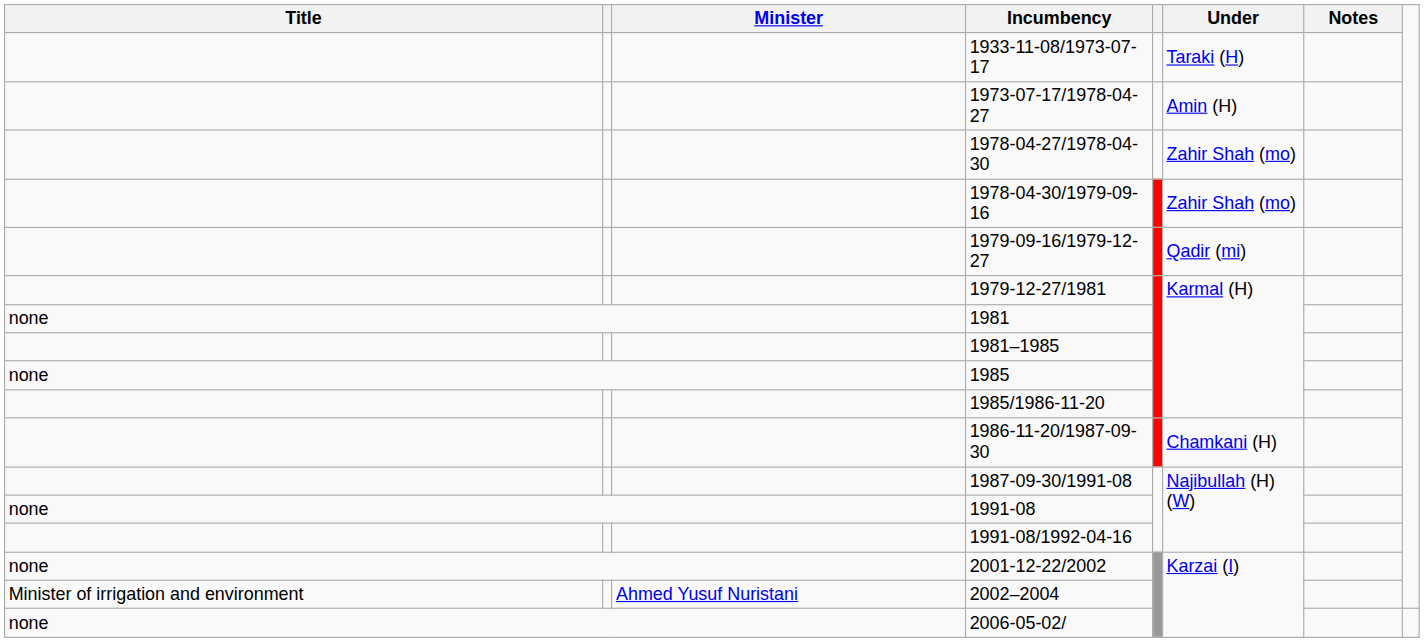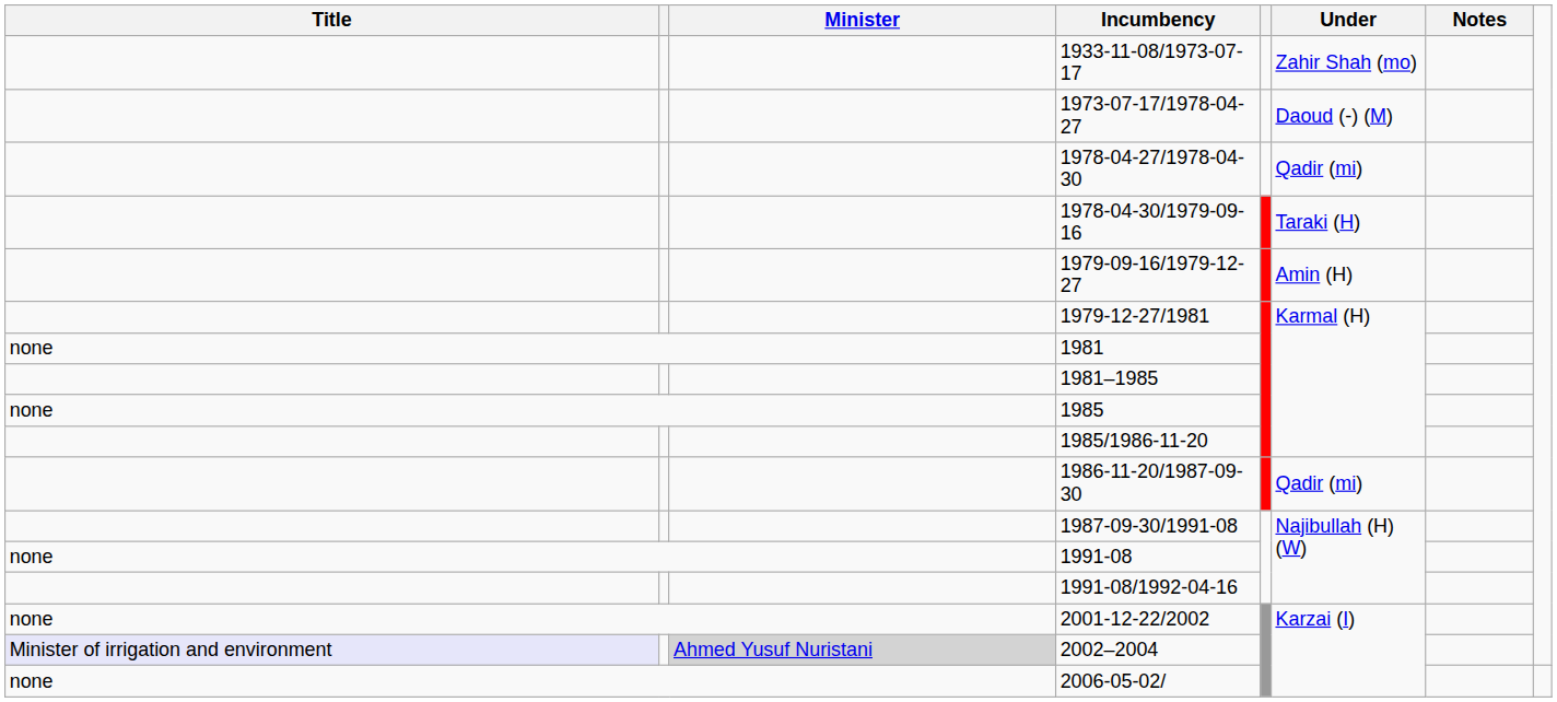 <table class="wikitable" style="width:100%;">
 <tr>
 <th>Title</th>
 <th style="width:1px;"></th>
 <th style="width:25%;"><a href='#'>Minister</a></th>
 <th style="width:160px;">Incumbency</th>
 <th style="width:1px;"></th>
 <th style="width:10%;">Under</th>
 <th style="width:7%;">Notes</th>
 </tr>
 <tr>
 <td></td>
 <td></td>
 <td></td>
 <td>1933-11-08/1973-07-17</td>
 <td></td>
-<td><a href='#'>Taraki</a> (<a href='#'>H</a>)</td>
+<td><a href='#'>Zahir Shah</a> (<a href='#'>mo</a>)</td>
 <td></td>
 </tr>
 <tr>
 <td></td>
 <td></td>
 <td></td>
 <td>1973-07-17/1978-04-27</td>
 <td></td>
-<td><a href='#'>Amin</a> (H)</td>
+<td><a href='#'>Daoud</a> (-) (<a href='#'>M</a>)</td>
 <td></td>
 </tr>
 <tr>
 <td></td>
 <td></td>
 <td></td>
 <td>1978-04-27/1978-04-30</td>
 <td></td>
-<td><a href='#'>Zahir Shah</a> (<a href='#'>mo</a>)</td>
+<td><a href='#'>Qadir</a> (<a href='#'>mi</a>)</td>
 <td></td>
 </tr>
 <tr>
 <td></td>
 <td></td>
 <td></td>
 <td>1978-04-30/1979-09-16</td>
 <td style="background:#f00;"></td>
-<td><a href='#'>Zahir Shah</a> (<a href='#'>mo</a>)</td>
+<td><a href='#'>Taraki</a> (<a href='#'>H</a>)</td>
 <td></td>
 </tr>
 <tr>
 <td></td>
 <td></td>
 <td></td>
 <td>1979-09-16/1979-12-27</td>
 <td style="background:#f00;"></td>
-<td><a href='#'>Qadir</a> (<a href='#'>mi</a>)</td>
+<td><a href='#'>Amin</a> (H)</td>
 <td></td>
 </tr>
 <tr>
 <td></td>
 <td></td>
 <td></td>
 <td>1979-12-27/1981</td>
 <td rowspan="5" style="background:#f00;"></td>
 <td rowspan="5" style="vertical-align:top;"><a href='#'>Karmal</a> (H)</td>
 <td></td>
 </tr>
 <tr>
 <td colspan="3">none</td>
 <td>1981</td>
 <td></td>
 </tr>
 <tr>
 <td></td>
 <td></td>
 <td></td>
 <td>1981–1985</td>
 <td></td>
 </tr>
 <tr>
 <td colspan="3">none</td>
 <td>1985</td>
 <td></td>
 </tr>
 <tr>
 <td></td>
 <td></td>
 <td></td>
 <td>1985/1986-11-20</td>
 <td></td>
 </tr>
 <tr>
 <td></td>
 <td></td>
 <td></td>
 <td>1986-11-20/1987-09-30</td>
 <td style="background:#f00;"></td>
-<td><a href='#'>Chamkani</a> (H)</td>
+<td><a href='#'>Qadir</a> (<a href='#'>mi</a>)</td>
 <td></td>
 </tr>
 <tr>
 <td></td>
 <td></td>
 <td></td>
 <td>1987-09-30/1991-08</td>
 <td rowspan="3"></td>
 <td rowspan="3" style="vertical-align:top;"><a href='#'>Najibullah</a> (H) (<a href='#'>W</a>)</td>
 <td></td>
 </tr>
 <tr>
 <td colspan="3">none</td>
 <td>1991-08</td>
 <td></td>
 </tr>
 <tr>
 <td></td>
 <td></td>
 <td></td>
 <td>1991-08/1992-04-16</td>
 <td></td>
 </tr>
 <tr>
 <td colspan="3">none</td>
 <td>2001-12-22/2002</td>
 <td rowspan="3"  style="background:#999;"></td>
 <td rowspan="3"  style="vertical-align:top;"><a href='#'>Karzai</a> (<a href='#'>I</a>)</td>
 <td></td>
 </tr>
 <tr>
-<td>Minister of irrigation and environment</td>
+<td style="background: lavender;">Minister of irrigation and environment</td>
 <td></td>
-<td><a href='#'>Ahmed Yusuf Nuristani</a></td>
+<td style="background: lightgrey;"><a href='#'>Ahmed Yusuf Nuristani</a></td>
 <td>2002–2004</td>
 <td></td>
 </tr>
 <tr>
 <td colspan="3">none</td>
 <td>2006-05-02/</td>
 <td></td>
 <td></td>
 </tr>
 </table>
